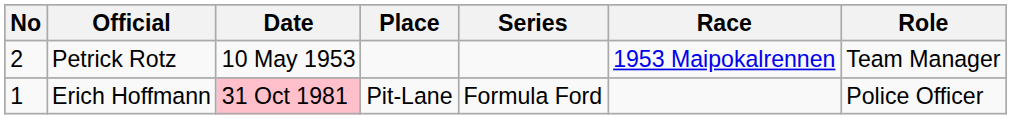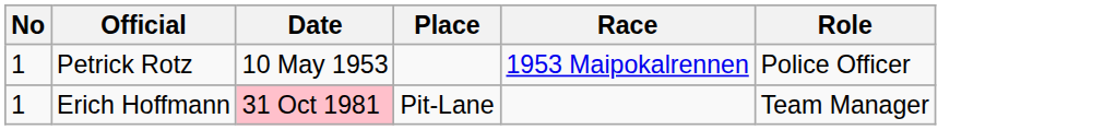 <table class="wikitable" border="1" style="font-size: 85%;">
 <tr>
 <th>No</th>
 <th>Official</th>
 <th>Date</th>
 <th>Place</th>
-<th>Series</th>
 <th>Race</th>
 <th>Role</th>
 </tr>
 <tr>
-<td>2</td>
+<td>1</td>
 <td> Petrick Rotz</td>
 <td>10 May 1953</td>
 <td></td>
-<td></td>
 <td><a href='#'>1953 Maipokalrennen</a></td>
-<td>Team Manager</td>
+<td>Police Officer</td>
 </tr>
 <tr>
 <td>1</td>
 <td> Erich Hoffmann</td>
 <td style="background: pink;">31 Oct 1981</td>
 <td>Pit-Lane</td>
-<td>Formula Ford</td>
 <td></td>
-<td>Police Officer</td>
+<td>Team Manager</td>
 </tr>
 </table>
